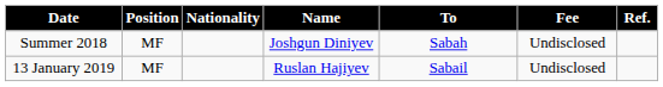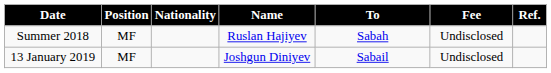 <table class="wikitable"  style="text-align:center; font-size:90%; ">
 <tr>
 <th style="background:#000000; color:#fff; width:150px;">Date</th>
 <th style="background:#000000; color:#fff; width:50px;">Position</th>
 <th style="background:#000000; color:#fff; width:50px;">Nationality</th>
 <th style="background:#000000; color:#fff; width:150px;">Name</th>
 <th style="background:#000000; color:#fff; width:200px;">To</th>
 <th style="background:#000000; color:#fff; width:100px;">Fee</th>
 <th style="background:#000000; color:#fff; width:35px;">Ref.</th>
 </tr>
 <tr>
 <td>Summer 2018</td>
 <td>MF</td>
 <td></td>
-<td><a href='#'>Joshgun Diniyev</a></td>
+<td><a href='#'>Ruslan Hajiyev</a></td>
 <td><a href='#'>Sabah</a></td>
 <td>Undisclosed</td>
 <td></td>
 </tr>
 <tr>
 <td>13 January 2019</td>
 <td>MF</td>
 <td></td>
-<td><a href='#'>Ruslan Hajiyev</a></td>
+<td><a href='#'>Joshgun Diniyev</a></td>
 <td><a href='#'>Sabail</a></td>
 <td>Undisclosed</td>
 <td></td>
 </tr>
 </table>
